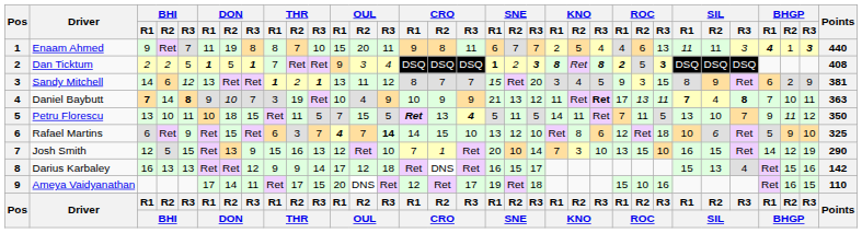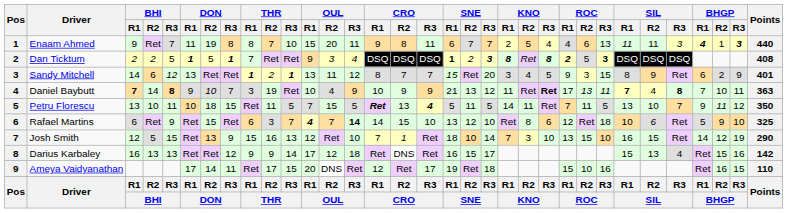 <table class="wikitable" style="font-size: 85%; text-align: center;">
 <tr>
 <th rowspan=2>Pos</th>
 <th rowspan=2>Driver</th>
 <th colspan=3><a href='#'>BHI</a></th>
 <th colspan=3><a href='#'>DON</a></th>
 <th colspan=3><a href='#'>THR</a></th>
 <th colspan=3><a href='#'>OUL</a></th>
 <th colspan=3><a href='#'>CRO</a></th>
 <th colspan=3><a href='#'>SNE</a></th>
 <th colspan=3><a href='#'>KNO</a></th>
 <th colspan=3><a href='#'>ROC</a></th>
 <th colspan=3><a href='#'>SIL</a></th>
 <th colspan=3><a href='#'>BHGP</a></th>
 <th rowspan=2>Points</th>
 </tr>
 <tr>
 <th>R1</th>
 <th>R2</th>
 <th>R3</th>
 <th>R1</th>
 <th>R2</th>
 <th>R3</th>
 <th>R1</th>
 <th>R2</th>
 <th>R3</th>
 <th>R1</th>
 <th>R2</th>
 <th>R3</th>
 <th>R1</th>
 <th>R2</th>
 <th>R3</th>
 <th>R1</th>
 <th>R2</th>
 <th>R3</th>
 <th>R1</th>
 <th>R2</th>
 <th>R3</th>
 <th>R1</th>
 <th>R2</th>
 <th>R3</th>
 <th>R1</th>
 <th>R2</th>
 <th>R3</th>
 <th>R1</th>
 <th>R2</th>
 <th>R3</th>
 </tr>
 <tr>
 <th>1</th>
 <td style="text-align:left"> <a href='#'>Enaam Ahmed</a></td>
 <td style="background:#DFFFDF;">9</td>
 <td style="background:#EFCFFF;">Ret</td>
 <td style="background:#DFDFDF;">7</td>
 <td style="background:#DFFFDF;">11</td>
 <td style="background:#DFFFDF;">19</td>
 <td style="background:#FFDF9F;">8</td>
 <td style="background:#DFFFDF;">8</td>
 <td style="background:#FFDF9F;">7</td>
 <td style="background:#DFFFDF;">10</td>
 <td style="background:#DFFFDF;">15</td>
 <td style="background:#DFFFDF;">20</td>
 <td style="background:#DFFFDF;">11</td>
 <td style="background:#FFDF9F;">9</td>
 <td style="background:#FFDF9F;">8</td>
 <td style="background:#DFFFDF;">11</td>
 <td style="background:#FFDF9F;">6</td>
 <td style="background:#DFDFDF;">7</td>
 <td style="background:#FFDF9F;">7</td>
 <td style="background:#FFFFBF;">2</td>
 <td style="background:#FFDF9F;">5</td>
 <td style="background:#FFFFBF;">4</td>
 <td style="background:#DFDFDF;">4</td>
 <td style="background:#FFDF9F;">6</td>
 <td style="background:#DFFFDF;">13</td>
 <td style="background:#DFFFDF;"><em>11</em></td>
 <td style="background:#DFFFDF;">11</td>
 <td style="background:#FFFFBF;"><em>3</em></td>
 <td style="background:#FFFFBF;"><strong><em>4</em></strong></td>
 <td style="background:#FFFFBF;">1</td>
 <td style="background:#FFFFBF;"><strong><em>3</em></strong></td>
 <th>440</th>
 </tr>
 <tr>
 <th>2</th>
 <td style="text-align:left"> <a href='#'>Dan Ticktum</a></td>
 <td style="background:#FFFFBF;"><em>2</em></td>
 <td style="background:#FFFFBF;"><em>2</em></td>
 <td style="background:#FFFFBF;">5</td>
 <td style="background:#FFFFBF;"><strong><em>1</em></strong></td>
 <td style="background:#FFFFBF;">5</td>
 <td style="background:#FFFFBF;"><strong><em>1</em></strong></td>
 <td style="background:#DFFFDF;">7</td>
 <td style="background:#EFCFFF;">Ret</td>
 <td style="background:#EFCFFF;">Ret</td>
 <td style="background:#FFDF9F;">9</td>
 <td style="background:#FFFFBF;"><em>3</em></td>
 <td style="background:#FFFFBF;"><em>4</em></td>
 <td style="background-color:#000000;color:white">DSQ</td>
 <td style="background-color:#000000;color:white">DSQ</td>
 <td style="background-color:#000000;color:white">DSQ</td>
 <td style="background:#FFFFBF;"><strong>1</strong></td>
 <td style="background:#FFFFBF;"><em>2</em></td>
 <td style="background:#FFFFBF;"><strong><em>3</em></strong></td>
 <td style="background:#DFFFDF;"><strong><em>8</em></strong></td>
 <td style="background:#EFCFFF;"><em>Ret</em></td>
 <td style="background:#DFFFDF;"><strong><em>8</em></strong></td>
 <td style="background:#FFFFBF;"><strong><em>2</em></strong></td>
 <td style="background:#DFDFDF;">5</td>
 <td style="background:#FFFFBF;"><strong>3</strong></td>
 <td style="background-color:#000000;color:white">DSQ</td>
 <td style="background-color:#000000;color:white">DSQ</td>
 <td style="background-color:#000000;color:white">DSQ</td>
 <td></td>
 <td></td>
 <td></td>
 <th>408</th>
 </tr>
 <tr>
 <th>3</th>
 <td style="text-align:left"> <a href='#'>Sandy Mitchell</a></td>
 <td style="background:#DFFFDF;">14</td>
 <td style="background:#FFDF9F;">6</td>
 <td style="background:#DFFFDF;"><em>12</em></td>
 <td style="background:#DFFFDF;">13</td>
 <td style="background:#EFCFFF;">Ret</td>
 <td style="background:#EFCFFF;">Ret</td>
 <td style="background:#FFFFBF;"><strong><em>1</em></strong></td>
 <td style="background:#FFFFBF;"><em>2</em></td>
 <td style="background:#FFFFBF;"><strong><em>1</em></strong></td>
 <td style="background:#DFFFDF;">13</td>
 <td style="background:#DFFFDF;">11</td>
 <td style="background:#DFFFDF;">12</td>
 <td style="background:#DFDFDF;">8</td>
 <td style="background:#DFDFDF;">7</td>
 <td style="background:#DFDFDF;">7</td>
 <td style="background:#DFFFDF;"><em>15</em></td>
 <td style="background:#EFCFFF;">Ret</td>
 <td style="background:#DFFFDF;">20</td>
 <td style="background:#DFDFDF;">3</td>
 <td style="background:#DFDFDF;">4</td>
 <td style="background:#DFDFDF;">5</td>
 <td style="background:#DFFFDF;">9</td>
 <td style="background:#FFFFBF;">3</td>
 <td style="background:#DFFFDF;">15</td>
 <td style="background:#DFDFDF;">8</td>
 <td style="background:#FFDF9F;">9</td>
 <td style="background:#EFCFFF;">Ret</td>
 <td style="background:#FFDF9F;">6</td>
 <td style="background:#DFDFDF;">2</td>
 <td style="background:#DFDFDF;">9</td>
-<th>381</th>
+<th>401</th>
 </tr>
 <tr>
 <th>4</th>
 <td style="text-align:left"> Daniel Baybutt</td>
 <td style="background:#FFDF9F;"><strong>7</strong></td>
 <td style="background:#DFFFDF;">14</td>
 <td style="background:#FFDF9F;"><strong>8</strong></td>
 <td style="background:#DFDFDF;">9</td>
 <td style="background:#DFDFDF;"><em>10</em></td>
 <td style="background:#DFDFDF;">7</td>
 <td style="background:#DFDFDF;">3</td>
 <td style="background:#DFFFDF;">19</td>
 <td style="background:#EFCFFF;">Ret</td>
 <td style="background:#DFFFDF;">10</td>
 <td style="background:#DFDFDF;">4</td>
 <td style="background:#FFDF9F;">9</td>
 <td style="background:#DFFFDF;">10</td>
 <td style="background:#DFFFDF;">9</td>
 <td style="background:#FFDF9F;">9</td>
 <td style="background:#DFFFDF;">21</td>
 <td style="background:#DFFFDF;">13</td>
 <td style="background:#DFFFDF;">12</td>
 <td style="background:#DFFFDF;">11</td>
 <td style="background:#EFCFFF;">Ret</td>
 <td style="background:#EFCFFF;"><strong>Ret</strong></td>
 <td style="background:#DFFFDF;">17</td>
 <td style="background:#DFFFDF;"><em>13</em></td>
 <td style="background:#DFFFDF;"><em>11</em></td>
 <td style="background:#FFFFBF;"><strong>7</strong></td>
 <td style="background:#FFFFBF;">4</td>
 <td style="background:#DFFFDF;"><strong>8</strong></td>
 <td style="background:#DFFFDF;">7</td>
 <td style="background:#DFFFDF;">10</td>
 <td style="background:#DFFFDF;">11</td>
 <th>363</th>
 </tr>
 <tr>
 <th>5</th>
 <td style="text-align:left"> <a href='#'>Petru Florescu</a></td>
 <td style="background:#DFFFDF;">13</td>
 <td style="background:#DFFFDF;">10</td>
 <td style="background:#DFFFDF;">11</td>
 <td style="background:#FFDF9F;">10</td>
 <td style="background:#DFFFDF;">18</td>
 <td style="background:#DFFFDF;">15</td>
 <td style="background:#EFCFFF;">Ret</td>
 <td style="background:#DFFFDF;">11</td>
 <td style="background:#DFDFDF;">5</td>
 <td style="background:#DFDFDF;">7</td>
 <td style="background:#DFFFDF;">15</td>
 <td style="background:#DFDFDF;">5</td>
 <td style="background:#EFCFFF;"><strong><em>Ret</em></strong></td>
 <td style="background:#DFFFDF;">13</td>
 <td style="background:#FFFFBF;"><strong><em>4</em></strong></td>
 <td style="background:#DFDFDF;">5</td>
 <td style="background:#DFFFDF;">11</td>
 <td style="background:#DFDFDF;">5</td>
 <td style="background:#DFFFDF;">14</td>
 <td style="background:#DFFFDF;">11</td>
 <td style="background:#EFCFFF;">Ret</td>
 <td style="background:#FFDF9F;">7</td>
 <td style="background:#DFFFDF;">11</td>
 <td style="background:#DFDFDF;">5</td>
 <td style="background:#DFFFDF;">13</td>
 <td style="background:#DFFFDF;">10</td>
 <td style="background:#FFDF9F;">7</td>
 <td style="background:#DFFFDF;">9</td>
 <td style="background:#DFFFDF;"><em>11</em></td>
 <td style="background:#DFFFDF;">12</td>
 <th>350</th>
 </tr>
 <tr>
 <th>6</th>
 <td style="text-align:left"> Rafael Martins</td>
 <td style="background:#DFDFDF;">6</td>
 <td style="background:#EFCFFF;">Ret</td>
 <td style="background:#DFFFDF;">9</td>
 <td style="background:#EFCFFF;">Ret</td>
 <td style="background:#DFFFDF;">15</td>
 <td style="background:#EFCFFF;">Ret</td>
 <td style="background:#FFDF9F;">6</td>
 <td style="background:#DFDFDF;">3</td>
 <td style="background:#FFDF9F;">7</td>
 <td style="background:#FFFFBF;"><strong><em>4</em></strong></td>
 <td style="background:#FFDF9F;">7</td>
 <td style="background:#DFFFDF;"><strong>14</strong></td>
 <td style="background:#DFFFDF;">14</td>
 <td style="background:#DFFFDF;">15</td>
 <td style="background:#DFFFDF;">10</td>
 <td style="background:#DFFFDF;">13</td>
 <td style="background:#DFFFDF;">12</td>
 <td style="background:#DFFFDF;">10</td>
 <td style="background:#EFCFFF;">Ret</td>
 <td style="background:#DFFFDF;">8</td>
 <td style="background:#FFDF9F;">6</td>
 <td style="background:#DFFFDF;">12</td>
 <td style="background:#EFCFFF;">Ret</td>
 <td style="background:#DFFFDF;">18</td>
 <td style="background:#FFDF9F;">10</td>
 <td style="background:#DFDFDF;"><em>6</em></td>
 <td style="background:#EFCFFF;">Ret</td>
 <td style="background:#DFDFDF;">5</td>
 <td style="background:#FFDF9F;">9</td>
 <td style="background:#FFDF9F;">10</td>
 <th>325</th>
 </tr>
 <tr>
 <th>7</th>
 <td style="text-align:left"> Josh Smith</td>
 <td style="background:#DFFFDF;">12</td>
 <td style="background:#DFDFDF;">5</td>
 <td style="background:#DFFFDF;">15</td>
 <td style="background:#EFCFFF;">Ret</td>
 <td style="background:#FFDF9F;">13</td>
 <td style="background:#DFFFDF;">9</td>
 <td style="background:#DFFFDF;">15</td>
 <td style="background:#DFFFDF;">16</td>
 <td style="background:#DFFFDF;">13</td>
 <td style="background:#DFFFDF;">12</td>
 <td style="background:#EFCFFF;">Ret</td>
 <td style="background:#DFFFDF;">10</td>
 <td style="background:#FFFFBF;">7</td>
 <td style="background:#FFFFBF;"><em>1</em></td>
 <td style="background:#EFCFFF;">Ret</td>
-<td style="background:#DFFFDF;">20</td>
+<td style="background:#DFFFDF;">18</td>
 <td style="background:#FFDF9F;">10</td>
 <td style="background:#DFFFDF;">14</td>
 <td style="background:#FFDF9F;">7</td>
 <td style="background:#FFFFBF;">3</td>
 <td style="background:#DFFFDF;">10</td>
 <td style="background:#DFFFDF;">13</td>
 <td style="background:#DFFFDF;">15</td>
 <td style="background:#FFDF9F;">10</td>
 <td style="background:#DFFFDF;">16</td>
 <td style="background:#DFFFDF;">15</td>
 <td style="background:#EFCFFF;">Ret</td>
 <td style="background:#DFFFDF;">14</td>
 <td style="background:#DFFFDF;">12</td>
 <td style="background:#DFFFDF;">19</td>
 <th>290</th>
 </tr>
 <tr>
 <th>8</th>
 <td style="text-align:left"> Darius Karbaley</td>
 <td style="background:#DFFFDF;">16</td>
 <td style="background:#DFFFDF;">13</td>
 <td style="background:#DFFFDF;">13</td>
 <td style="background:#EFCFFF;">Ret</td>
 <td style="background:#EFCFFF;">Ret</td>
 <td style="background:#DFFFDF;">12</td>
 <td style="background:#DFFFDF;">9</td>
 <td style="background:#DFFFDF;">9</td>
 <td style="background:#DFFFDF;">14</td>
 <td style="background:#DFFFDF;">17</td>
 <td style="background:#DFFFDF;">12</td>
 <td style="background:#DFFFDF;">18</td>
 <td style="background:#EFCFFF;">Ret</td>
 <td style="background:#FFFFFF;">DNS</td>
 <td style="background:#EFCFFF;">Ret</td>
 <td style="background:#DFFFDF;">16</td>
 <td style="background:#DFFFDF;">15</td>
 <td style="background:#DFFFDF;">17</td>
 <td></td>
 <td></td>
 <td></td>
 <td></td>
 <td></td>
 <td></td>
 <td style="background:#DFFFDF;">15</td>
 <td style="background:#DFFFDF;">13</td>
 <td style="background:#DFDFDF;">4</td>
 <td style="background:#EFCFFF;">Ret</td>
 <td style="background:#DFFFDF;">15</td>
 <td style="background:#DFFFDF;">16</td>
 <th>142</th>
 </tr>
 <tr>
 <th>9</th>
 <td style="text-align:left" nowrap> <a href='#'>Ameya Vaidyanathan</a></td>
 <td></td>
 <td></td>
 <td></td>
 <td style="background:#DFFFDF;">17</td>
 <td style="background:#DFFFDF;">14</td>
 <td style="background:#DFFFDF;">11</td>
 <td style="background:#EFCFFF;">Ret</td>
 <td style="background:#DFFFDF;">17</td>
 <td style="background:#DFFFDF;">15</td>
 <td style="background:#DFFFDF;">20</td>
 <td style="background:#FFFFFF;">DNS</td>
 <td style="background:#EFCFFF;">Ret</td>
 <td style="background:#DFFFDF;">12</td>
 <td style="background:#EFCFFF;">Ret</td>
 <td style="background:#DFFFDF;">17</td>
 <td style="background:#DFFFDF;">19</td>
 <td style="background:#EFCFFF;">Ret</td>
 <td style="background:#DFFFDF;">18</td>
 <td></td>
 <td></td>
 <td></td>
 <td style="background:#DFFFDF;">15</td>
 <td style="background:#DFFFDF;">10</td>
 <td style="background:#DFFFDF;">16</td>
 <td></td>
 <td></td>
 <td></td>
 <td style="background:#EFCFFF;">Ret</td>
 <td style="background:#DFFFDF;">16</td>
 <td style="background:#DFFFDF;">15</td>
 <th>110</th>
 </tr>
 <tr>
 <th rowspan=2>Pos</th>
 <th rowspan=2>Driver</th>
 <th>R1</th>
 <th>R2</th>
 <th>R3</th>
 <th>R1</th>
 <th>R2</th>
 <th>R3</th>
 <th>R1</th>
 <th>R2</th>
 <th>R3</th>
 <th>R1</th>
 <th>R2</th>
 <th>R3</th>
 <th>R1</th>
 <th>R2</th>
 <th>R3</th>
 <th>R1</th>
 <th>R2</th>
 <th>R3</th>
 <th>R1</th>
 <th>R2</th>
 <th>R3</th>
 <th>R1</th>
 <th>R2</th>
 <th>R3</th>
 <th>R1</th>
 <th>R2</th>
 <th>R3</th>
 <th>R1</th>
 <th>R2</th>
 <th>R3</th>
 <th rowspan=2>Points</th>
 </tr>
 <tr>
 <th colspan=3><a href='#'>BHI</a></th>
 <th colspan=3><a href='#'>DON</a></th>
 <th colspan=3><a href='#'>THR</a></th>
 <th colspan=3><a href='#'>OUL</a></th>
 <th colspan=3><a href='#'>CRO</a></th>
 <th colspan=3><a href='#'>SNE</a></th>
 <th colspan=3><a href='#'>KNO</a></th>
 <th colspan=3><a href='#'>ROC</a></th>
 <th colspan=3><a href='#'>SIL</a></th>
 <th colspan=3><a href='#'>BHGP</a></th>
 </tr>
 </table>
